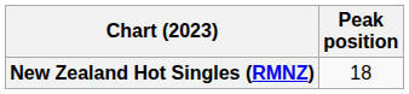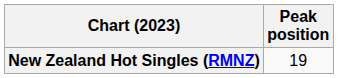 <table class="wikitable sortable plainrowheaders" style="text-align:center">
 <tr>
 <th scope="col">Chart (2023)</th>
 <th scope="col">Peak<br>position</th>
 </tr>
 <tr>
 </tr>
 <tr>
 <th scope="row">New Zealand Hot Singles (<a href='#'>RMNZ</a>)</th>
-<td>18</td>
+<td>19</td>
 </tr>
 <tr>
 </tr>
 <tr>
 </tr>
 <tr>
 </tr>
 </table>
